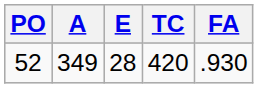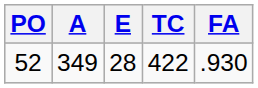 <table class="wikitable">
 <tr>
 <th><a href='#'>PO</a></th>
 <th><a href='#'>A</a></th>
 <th><a href='#'>E</a></th>
 <th><a href='#'>TC</a></th>
 <th><a href='#'>FA</a></th>
 </tr>
 <tr align=center>
 <td>52</td>
 <td>349</td>
 <td>28</td>
-<td>420</td>
+<td>422</td>
 <td>.930</td>
 </tr>
 </table>
